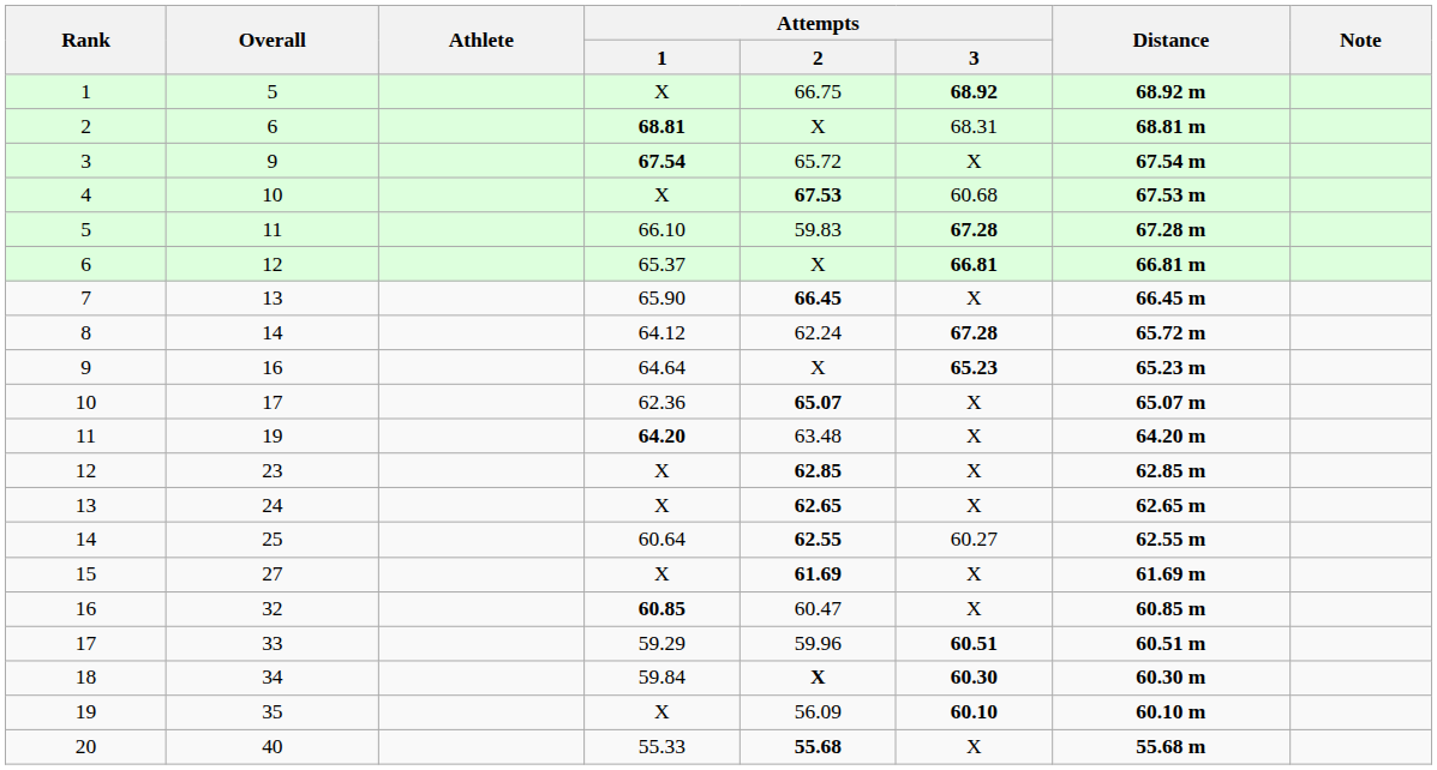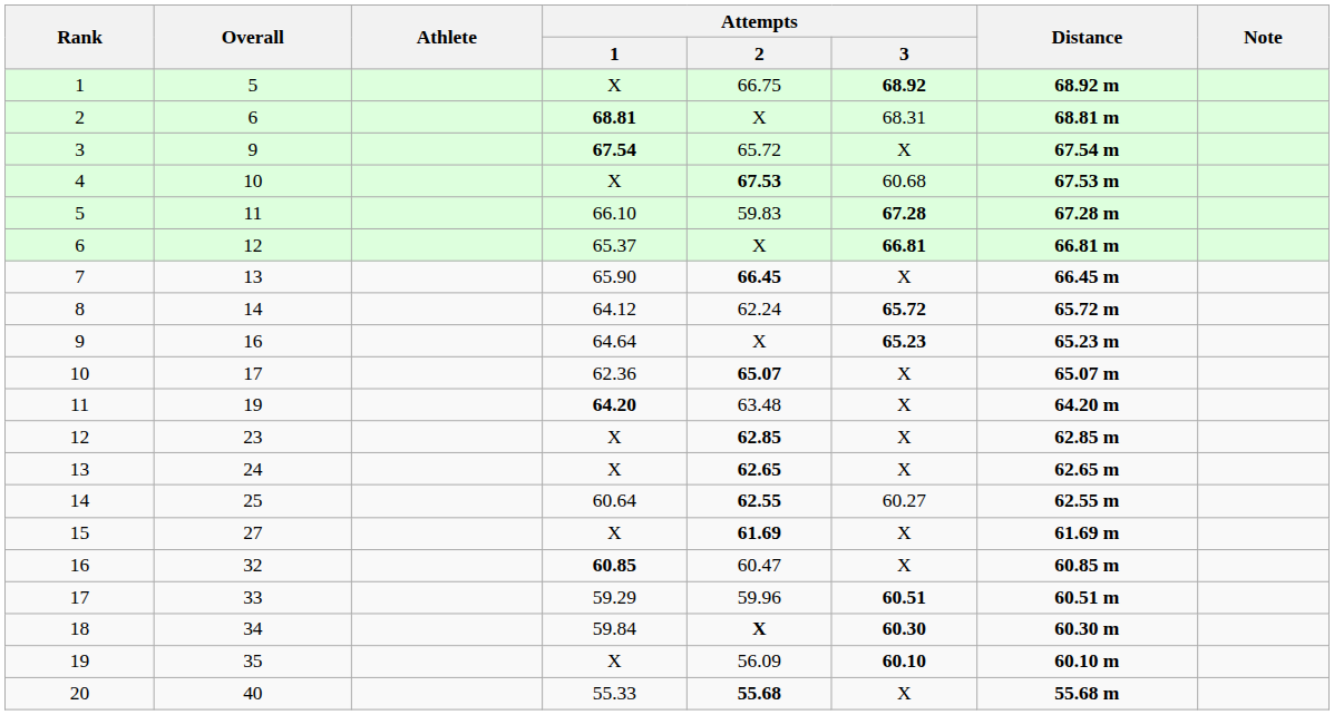 <table class="wikitable" style=" text-align:center; font-size:110%;" width="95%">
 <tr>
 <th rowspan="2">Rank</th>
 <th rowspan="2">Overall</th>
 <th rowspan="2">Athlete</th>
 <th colspan="3">Attempts</th>
 <th rowspan="2">Distance</th>
 <th rowspan="2">Note</th>
 </tr>
 <tr>
 <th>1</th>
 <th>2</th>
 <th>3</th>
 </tr>
 <tr style="background:#ddffdd;">
 <td>1</td>
 <td>5</td>
 <td align=left></td>
 <td>X</td>
 <td>66.75</td>
 <td><strong>68.92</strong></td>
 <td><strong>68.92 m </strong></td>
 <td></td>
 </tr>
 <tr style="background:#ddffdd;">
 <td>2</td>
 <td>6</td>
 <td align=left></td>
 <td><strong>68.81</strong></td>
 <td>X</td>
 <td>68.31</td>
 <td><strong>68.81 m </strong></td>
 <td></td>
 </tr>
 <tr style="background:#ddffdd;">
 <td>3</td>
 <td>9</td>
 <td align=left></td>
 <td><strong>67.54</strong></td>
 <td>65.72</td>
 <td>X</td>
 <td><strong>67.54 m </strong></td>
 <td></td>
 </tr>
 <tr style="background:#ddffdd;">
 <td>4</td>
 <td>10</td>
 <td align=left></td>
 <td>X</td>
 <td><strong>67.53</strong></td>
 <td>60.68</td>
 <td><strong>67.53 m </strong></td>
 <td></td>
 </tr>
 <tr style="background:#ddffdd;">
 <td>5</td>
 <td>11</td>
 <td align=left></td>
 <td>66.10</td>
 <td>59.83</td>
 <td><strong>67.28</strong></td>
 <td><strong>67.28 m </strong></td>
 <td></td>
 </tr>
 <tr style="background:#ddffdd;">
 <td>6</td>
 <td>12</td>
 <td align=left></td>
 <td>65.37</td>
 <td>X</td>
 <td><strong>66.81</strong></td>
 <td><strong>66.81 m </strong></td>
 <td></td>
 </tr>
 <tr>
 <td>7</td>
 <td>13</td>
 <td align=left></td>
 <td>65.90</td>
 <td><strong>66.45</strong></td>
 <td>X</td>
 <td><strong>66.45 m </strong></td>
 <td></td>
 </tr>
 <tr>
 <td>8</td>
 <td>14</td>
 <td align=left></td>
 <td>64.12</td>
 <td>62.24</td>
-<td><strong>67.28</strong></td>
+<td><strong>65.72</strong></td>
 <td><strong>65.72 m </strong></td>
 <td></td>
 </tr>
 <tr>
 <td>9</td>
 <td>16</td>
 <td align=left></td>
 <td>64.64</td>
 <td>X</td>
 <td><strong>65.23</strong></td>
 <td><strong>65.23 m </strong></td>
 <td></td>
 </tr>
 <tr>
 <td>10</td>
 <td>17</td>
 <td align=left></td>
 <td>62.36</td>
 <td><strong>65.07</strong></td>
 <td>X</td>
 <td><strong>65.07 m </strong></td>
 <td></td>
 </tr>
 <tr>
 <td>11</td>
 <td>19</td>
 <td align=left></td>
 <td><strong>64.20</strong></td>
 <td>63.48</td>
 <td>X</td>
 <td><strong>64.20 m </strong></td>
 <td></td>
 </tr>
 <tr>
 <td>12</td>
 <td>23</td>
 <td align=left></td>
 <td>X</td>
 <td><strong>62.85</strong></td>
 <td>X</td>
 <td><strong>62.85 m </strong></td>
 <td></td>
 </tr>
 <tr>
 <td>13</td>
 <td>24</td>
 <td align=left></td>
 <td>X</td>
 <td><strong>62.65</strong></td>
 <td>X</td>
 <td><strong>62.65 m </strong></td>
 <td></td>
 </tr>
 <tr>
 <td>14</td>
 <td>25</td>
 <td align=left></td>
 <td>60.64</td>
 <td><strong>62.55</strong></td>
 <td>60.27</td>
 <td><strong>62.55 m </strong></td>
 <td></td>
 </tr>
 <tr>
 <td>15</td>
 <td>27</td>
 <td align=left></td>
 <td>X</td>
 <td><strong>61.69</strong></td>
 <td>X</td>
 <td><strong>61.69 m </strong></td>
 <td></td>
 </tr>
 <tr>
 <td>16</td>
 <td>32</td>
 <td align=left></td>
 <td><strong>60.85</strong></td>
 <td>60.47</td>
 <td>X</td>
 <td><strong>60.85 m </strong></td>
 <td></td>
 </tr>
 <tr>
 <td>17</td>
 <td>33</td>
 <td align=left></td>
 <td>59.29</td>
 <td>59.96</td>
 <td><strong>60.51</strong></td>
 <td><strong>60.51 m </strong></td>
 <td></td>
 </tr>
 <tr>
 <td>18</td>
 <td>34</td>
 <td align=left></td>
 <td>59.84</td>
 <td><strong>X</strong></td>
 <td><strong>60.30</strong></td>
 <td><strong>60.30 m </strong></td>
 <td></td>
 </tr>
 <tr>
 <td>19</td>
 <td>35</td>
 <td align=left></td>
 <td>X</td>
 <td>56.09</td>
 <td><strong>60.10</strong></td>
 <td><strong>60.10 m </strong></td>
 <td></td>
 </tr>
 <tr>
 <td>20</td>
 <td>40</td>
 <td align=left></td>
 <td>55.33</td>
 <td><strong>55.68</strong></td>
 <td>X</td>
 <td><strong>55.68 m </strong></td>
 <td></td>
 </tr>
 </table>
